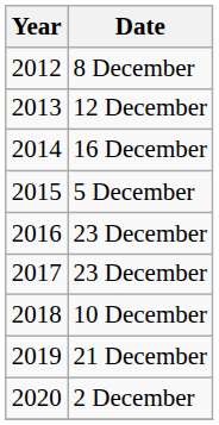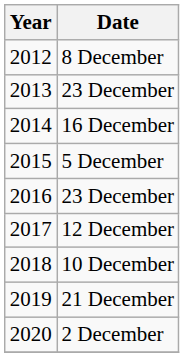 <table class="wikitable" style="font-size:90%">
 <tr>
 <th>Year</th>
 <th>Date</th>
 </tr>
 <tr>
 <td>2012</td>
 <td>8 December</td>
 </tr>
 <tr>
 <td>2013</td>
-<td>12 December</td>
+<td>23 December</td>
 </tr>
 <tr>
 <td>2014</td>
 <td>16 December</td>
 </tr>
 <tr>
 <td>2015</td>
 <td>5 December</td>
 </tr>
 <tr>
 <td>2016</td>
 <td>23 December</td>
 </tr>
 <tr>
 <td>2017</td>
-<td>23 December</td>
+<td>12 December</td>
 </tr>
 <tr>
 <td>2018</td>
 <td>10 December</td>
 </tr>
 <tr>
 <td>2019</td>
 <td>21 December</td>
 </tr>
 <tr>
 <td>2020</td>
 <td>2 December</td>
 </tr>
 <tr>
 </tr>
 </table>
